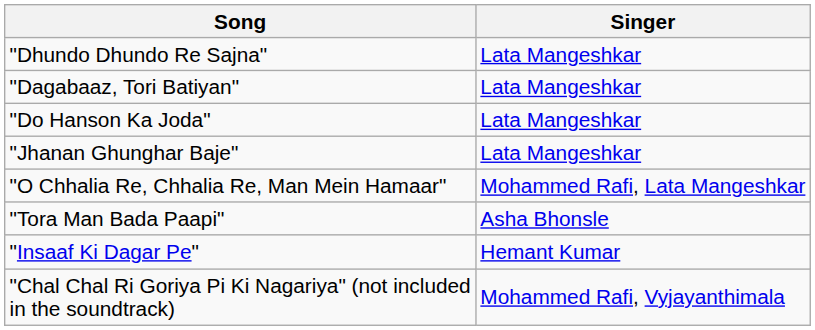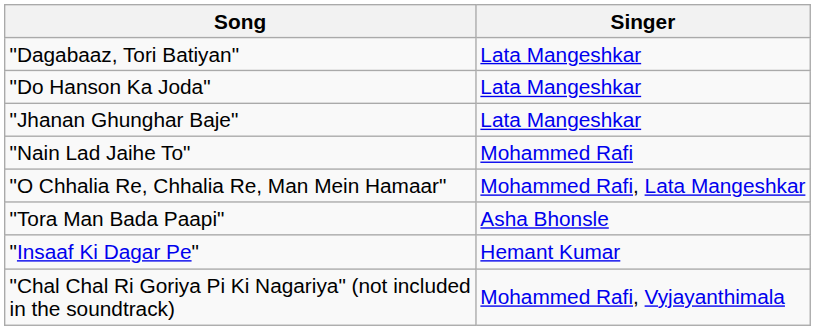 <table class="wikitable" style="font-size:95%;">
 <tr>
 <th>Song</th>
 <th>Singer</th>
-</tr>
-<tr>
-<td>"Dhundo Dhundo Re Sajna"</td>
-<td><a href='#'>Lata Mangeshkar</a></td>
 </tr>
 <tr>
 <td>"Dagabaaz, Tori Batiyan"</td>
 <td><a href='#'>Lata Mangeshkar</a></td>
 </tr>
 <tr>
 <td>"Do Hanson Ka Joda"</td>
 <td><a href='#'>Lata Mangeshkar</a></td>
 </tr>
 <tr>
 <td>"Jhanan Ghunghar Baje"</td>
 <td><a href='#'>Lata Mangeshkar</a></td>
+</tr>
+<tr>
+<td>"Nain Lad Jaihe To"</td>
+<td><a href='#'>Mohammed Rafi</a></td>
 </tr>
 <tr>
 <td>"O Chhalia Re, Chhalia Re, Man Mein Hamaar"</td>
 <td><a href='#'>Mohammed Rafi</a>, <a href='#'>Lata Mangeshkar</a></td>
 </tr>
 <tr>
 <td>"Tora Man Bada Paapi"</td>
 <td><a href='#'>Asha Bhonsle</a></td>
 </tr>
 <tr>
 <td>"<a href='#'>Insaaf Ki Dagar Pe</a>"</td>
 <td><a href='#'>Hemant Kumar</a></td>
 </tr>
 <tr>
 <td>"Chal Chal Ri Goriya Pi Ki Nagariya" (not included<br>in the soundtrack)</td>
 <td><a href='#'>Mohammed Rafi</a>, <a href='#'>Vyjayanthimala</a></td>
 </tr>
 </table>
